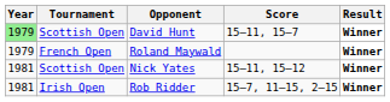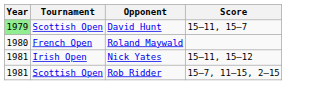 <table class="sortable wikitable" style="font-size: 90%;">
 <tr>
 <th>Year</th>
 <th>Tournament</th>
 <th>Opponent</th>
 <th>Score</th>
-<th>Result</th>
 </tr>
 <tr>
 <td align="center" style="background: lightgreen;">1979</td>
 <td align="left"><a href='#'>Scottish Open</a></td>
 <td align="left"> <a href='#'>David Hunt</a></td>
 <td align="left">15–11, 15–7</td>
-<td style="text-align:left; background:white"> <strong>Winner</strong></td>
 </tr>
 <tr>
-<td align="center">1979</td>
+<td align="center">1980</td>
 <td align="left"><a href='#'>French Open</a></td>
 <td align="left"> <a href='#'>Roland Maywald</a></td>
 <td align="left"></td>
-<td style="text-align:left; background:white"> <strong>Winner</strong></td>
+</tr>
+<tr>
+<td align="center">1981</td>
+<td align="left"><a href='#'>Irish Open</a></td>
+<td align="left"> <a href='#'>Nick Yates</a></td>
+<td align="left">15–11, 15–12</td>
 </tr>
 <tr>
 <td align="center">1981</td>
 <td align="left"><a href='#'>Scottish Open</a></td>
-<td align="left"> <a href='#'>Nick Yates</a></td>
-<td align="left">15–11, 15–12</td>
-<td style="text-align:left; background:white"> <strong>Winner</strong></td>
-</tr>
-<tr>
-<td align="center">1981</td>
-<td align="left"><a href='#'>Irish Open</a></td>
 <td align="left"> <a href='#'>Rob Ridder</a></td>
 <td align="left">15–7, 11–15, 2–15</td>
-<td style="text-align:left; background:white"> <strong>Winner</strong></td>
 </tr>
 </table>
